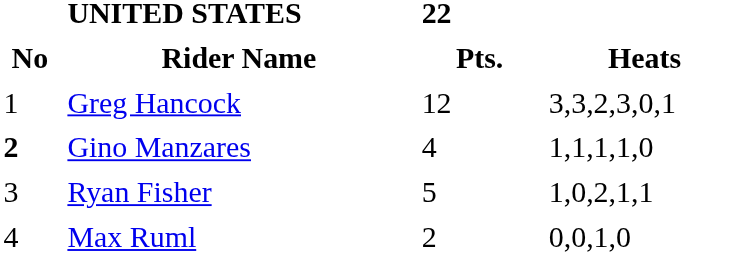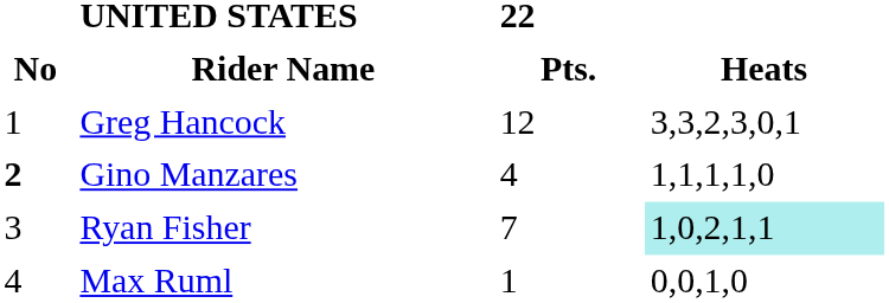 <table cellpadding="3" cellspacing="0" style="font-size: 100%; border:0px" width="400px">
 <tr align=left>
 <td></td>
 <td><strong>UNITED STATES</strong></td>
 <td><strong>22</strong></td>
 </tr>
 <tr>
 <th width=30px>No</th>
 <th width=210px>Rider Name</th>
 <th width=70px>Pts.</th>
 <th width=110px>Heats</th>
 </tr>
 <tr>
 <td>1</td>
 <td><a href='#'>Greg Hancock</a></td>
 <td>12</td>
 <td>3,3,2,3,0,1</td>
 </tr>
 <tr>
 <td><strong>2</strong></td>
 <td><a href='#'>Gino Manzares</a></td>
 <td>4</td>
 <td>1,1,1,1,0</td>
 </tr>
 <tr>
 <td>3</td>
 <td><a href='#'>Ryan Fisher</a></td>
-<td>5</td>
-<td>1,0,2,1,1</td>
+<td>7</td>
+<td style="background: paleturquoise;">1,0,2,1,1</td>
 </tr>
 <tr>
 <td>4</td>
 <td><a href='#'>Max Ruml</a></td>
-<td>2</td>
+<td>1</td>
 <td>0,0,1,0</td>
 </tr>
 </table>
